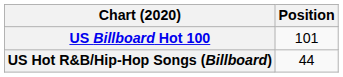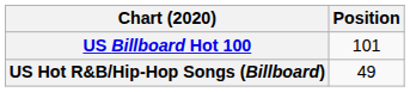 <table class="wikitable sortable plainrowheaders" style="text-align:center">
 <tr>
 <th scope="col">Chart (2020)</th>
 <th scope="col">Position</th>
 </tr>
 <tr>
 <th scope="row"><a href='#'>US <em>Billboard</em> Hot 100</a></th>
 <td>101</td>
 </tr>
 <tr>
 <th scope="row">US Hot R&B/Hip-Hop Songs (<em>Billboard</em>)</th>
-<td>44</td>
+<td>49</td>
 </tr>
 </table>
